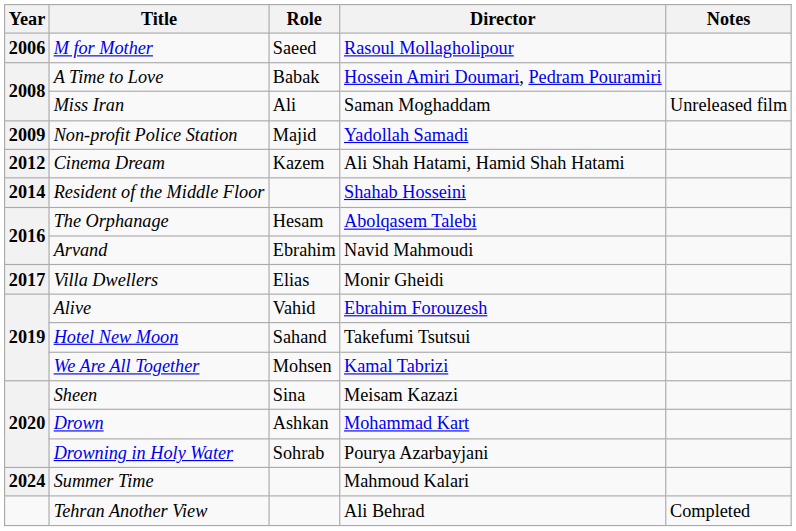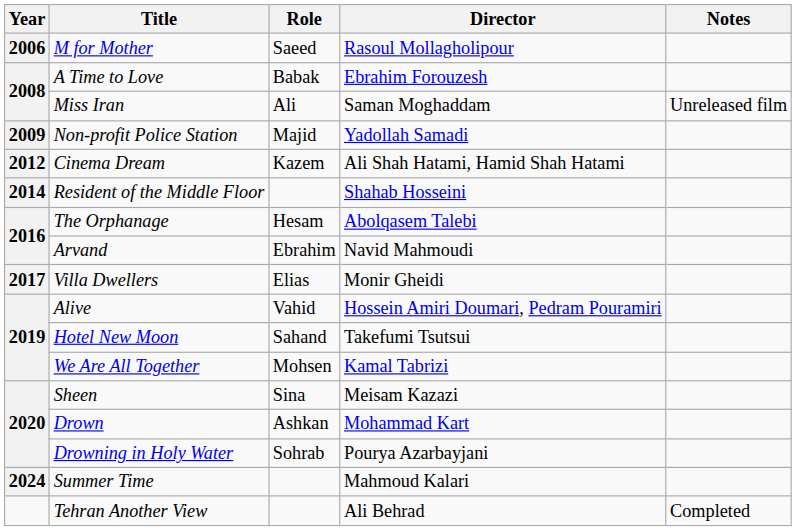 <table class="wikitable plainrowheaders sortable"  style=font-size:100%>
 <tr>
 <th scope="col">Year</th>
 <th scope="col">Title</th>
 <th scope="col">Role</th>
 <th scope="col">Director</th>
 <th scope="col" class="unsortable">Notes</th>
 </tr>
 <tr>
 <th scope=row>2006</th>
 <td><em><a href='#'>M for Mother</a></em></td>
 <td>Saeed</td>
 <td><a href='#'>Rasoul Mollagholipour</a></td>
 <td></td>
 </tr>
 <tr>
 <th scope=row rowspan="2">2008</th>
 <td><em>A Time to Love</em></td>
 <td>Babak</td>
-<td><a href='#'>Hossein Amiri Doumari</a>, <a href='#'>Pedram Pouramiri</a></td>
+<td><a href='#'>Ebrahim Forouzesh</a></td>
 <td></td>
 </tr>
 <tr>
 <td><em>Miss Iran</em></td>
 <td>Ali</td>
 <td>Saman Moghaddam</td>
 <td>Unreleased film</td>
 </tr>
 <tr>
 <th scope=row>2009</th>
 <td><em>Non-profit Police Station</em></td>
 <td>Majid</td>
 <td><a href='#'>Yadollah Samadi</a></td>
 <td></td>
 </tr>
 <tr>
 <th scope=row>2012</th>
 <td><em>Cinema Dream</em></td>
 <td>Kazem</td>
 <td>Ali Shah Hatami, Hamid Shah Hatami</td>
 <td></td>
 </tr>
 <tr>
 <th scope=row>2014</th>
 <td><em>Resident of the Middle Floor</em></td>
 <td></td>
 <td><a href='#'>Shahab Hosseini</a></td>
 <td></td>
 </tr>
 <tr>
 <th scope=row rowspan="2">2016</th>
 <td><em>The Orphanage</em></td>
 <td>Hesam</td>
 <td><a href='#'>Abolqasem Talebi</a></td>
 <td></td>
 </tr>
 <tr>
 <td><em>Arvand</em></td>
 <td>Ebrahim</td>
 <td>Navid Mahmoudi</td>
 <td></td>
 </tr>
 <tr>
 <th scope=row>2017</th>
 <td><em>Villa Dwellers</em></td>
 <td>Elias</td>
 <td>Monir Gheidi</td>
 <td></td>
 </tr>
 <tr>
 <th scope=row rowspan="3">2019</th>
 <td><em>Alive</em></td>
 <td>Vahid</td>
-<td><a href='#'>Ebrahim Forouzesh</a></td>
+<td><a href='#'>Hossein Amiri Doumari</a>, <a href='#'>Pedram Pouramiri</a></td>
 <td></td>
 </tr>
 <tr>
 <td><em><a href='#'>Hotel New Moon</a></em></td>
 <td>Sahand</td>
 <td>Takefumi Tsutsui</td>
 <td></td>
 </tr>
 <tr>
 <td><em><a href='#'>We Are All Together</a></em></td>
 <td>Mohsen</td>
 <td><a href='#'>Kamal Tabrizi</a></td>
 <td></td>
 </tr>
 <tr>
 <th scope=row rowspan="3">2020</th>
 <td><em>Sheen</em></td>
 <td>Sina</td>
 <td>Meisam Kazazi</td>
 <td></td>
 </tr>
 <tr>
 <td><em><a href='#'>Drown</a></em></td>
 <td>Ashkan</td>
 <td><a href='#'>Mohammad Kart</a></td>
 <td></td>
 </tr>
 <tr>
 <td><em><a href='#'>Drowning in Holy Water</a></em></td>
 <td>Sohrab</td>
 <td>Pourya Azarbayjani</td>
 <td></td>
 </tr>
 <tr>
 <th scope=row>2024</th>
 <td><em>Summer Time</em></td>
 <td></td>
 <td>Mahmoud Kalari</td>
 <td></td>
 </tr>
 <tr>
 <td></td>
 <td><em>Tehran Another View</em></td>
 <td></td>
 <td>Ali Behrad</td>
 <td>Completed</td>
 </tr>
 </table>
